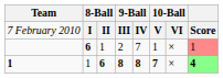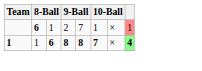 <table class="wikitable">
 <tr>
 <th>Team</th>
 <th colspan="2">8-Ball</th>
 <th colspan="2">9-Ball</th>
 <th colspan="2">10-Ball</th>
 <th></th>
-</tr>
-<tr>
-<td><em>7 February 2010</em></td>
-<th>I</th>
-<th>II</th>
-<th>III</th>
-<th>IV</th>
-<th>V</th>
-<th>VI</th>
-<th>Score</th>
 </tr>
 <tr>
 <td></td>
 <td><strong>6</strong></td>
 <td>1</td>
 <td>2</td>
 <td>7</td>
 <td>1</td>
 <td>×</td>
 <td style="background:#ff8888;">1</td>
 </tr>
 <tr>
 <td><strong> 1</strong></td>
 <td>1</td>
 <td><strong>6</strong></td>
 <td><strong>8</strong></td>
 <td><strong>8</strong></td>
 <td><strong>7</strong></td>
 <td>×</td>
 <td style="background:#88ff88;"><strong>4</strong></td>
 </tr>
 </table>
